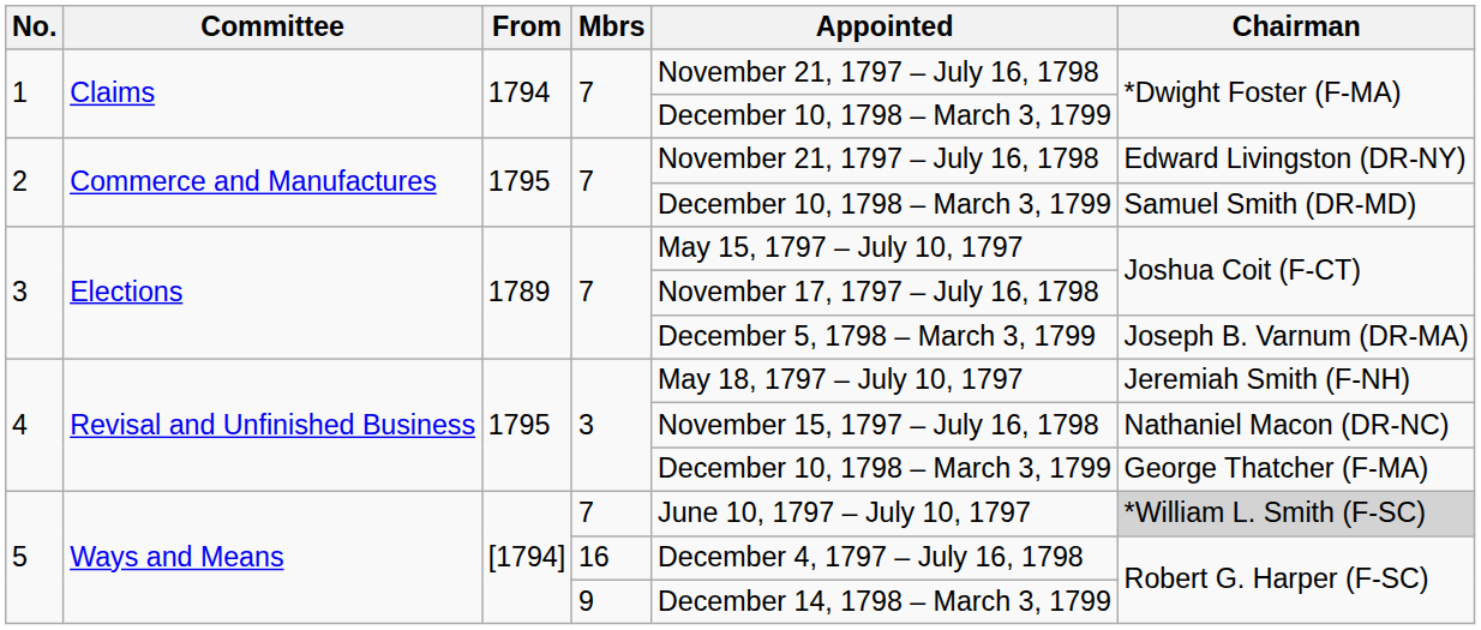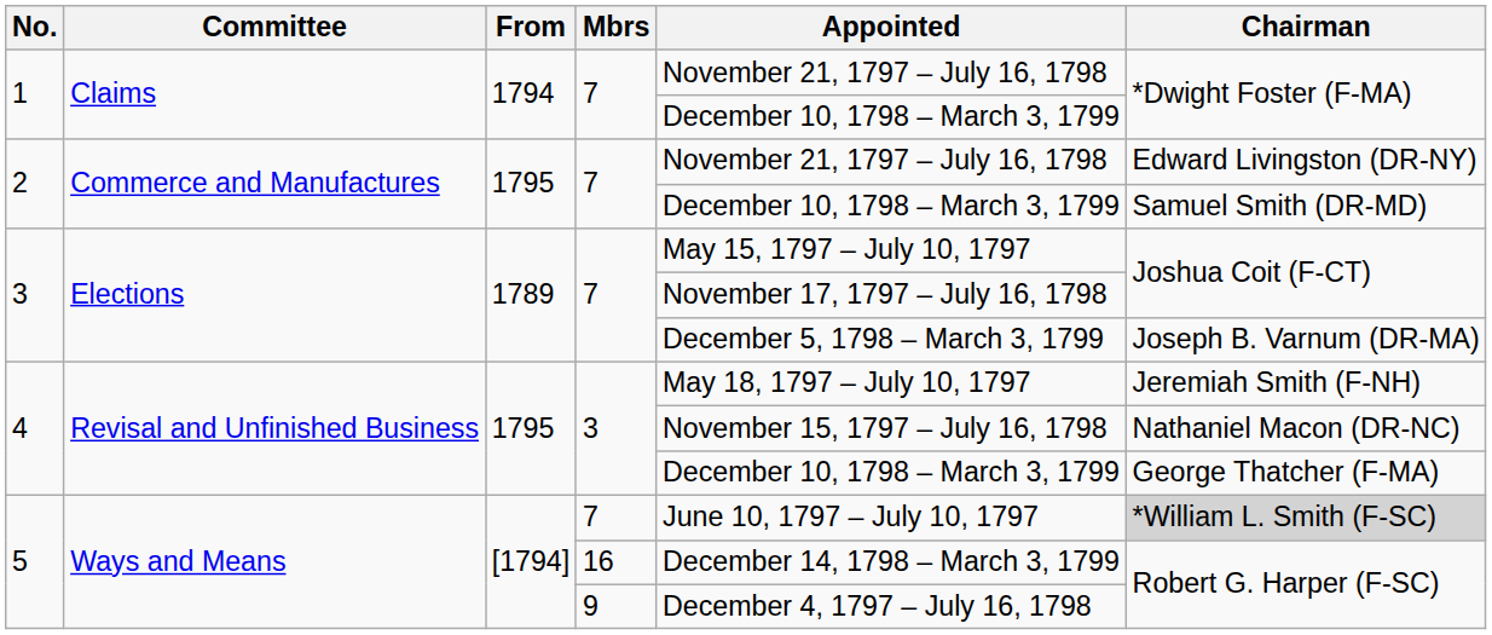 <table class="wikitable">
 <tr valign=bottom>
 <th>No.</th>
 <th>Committee</th>
 <th>From</th>
 <th>Mbrs</th>
 <th>Appointed</th>
 <th>Chairman</th>
 </tr>
 <tr>
 <td rowspan=2>1</td>
 <td rowspan=2><a href='#'>Claims</a></td>
 <td rowspan=2>1794</td>
 <td rowspan=2>7</td>
 <td>November 21, 1797 – July 16, 1798</td>
 <td rowspan=2>*Dwight Foster (F-MA)</td>
 </tr>
 <tr>
 <td>December 10, 1798 – March 3, 1799</td>
 </tr>
 <tr>
 <td rowspan=2>2</td>
 <td rowspan=2><a href='#'>Commerce and Manufactures</a></td>
 <td rowspan=2>1795</td>
 <td rowspan=2>7</td>
 <td>November 21, 1797 – July 16, 1798</td>
 <td>Edward Livingston (DR-NY)</td>
 </tr>
 <tr>
 <td>December 10, 1798 – March 3, 1799</td>
 <td>Samuel Smith (DR-MD)</td>
 </tr>
 <tr>
 <td rowspan=3>3</td>
 <td rowspan=3><a href='#'>Elections</a></td>
 <td rowspan=3>1789</td>
 <td rowspan=3>7</td>
 <td>May 15, 1797 – July 10, 1797</td>
 <td rowspan=2>Joshua Coit (F-CT)</td>
 </tr>
 <tr>
 <td>November 17, 1797 – July 16, 1798</td>
 </tr>
 <tr>
 <td>December 5, 1798 – March 3, 1799</td>
 <td>Joseph B. Varnum (DR-MA)</td>
 </tr>
 <tr>
 <td rowspan=3>4</td>
 <td rowspan=3><a href='#'>Revisal and Unfinished Business</a></td>
 <td rowspan=3>1795</td>
 <td rowspan=3>3</td>
 <td>May 18, 1797 – July 10, 1797</td>
 <td>Jeremiah Smith (F-NH)</td>
 </tr>
 <tr>
 <td>November 15, 1797 – July 16, 1798</td>
 <td>Nathaniel Macon (DR-NC)</td>
 </tr>
 <tr>
 <td>December 10, 1798 – March 3, 1799</td>
 <td>George Thatcher (F-MA)</td>
 </tr>
 <tr>
 <td rowspan=3>5</td>
 <td rowspan=3><a href='#'>Ways and Means</a></td>
 <td rowspan=3>[1794]</td>
 <td>7</td>
 <td>June 10, 1797 – July 10, 1797</td>
 <td style="background: lightgrey;">*William L. Smith (F-SC)</td>
 </tr>
 <tr>
 <td>16</td>
-<td>December 4, 1797 – July 16, 1798</td>
+<td>December 14, 1798 – March 3, 1799</td>
 <td rowspan=2>Robert G. Harper (F-SC)</td>
 </tr>
 <tr>
 <td>9</td>
-<td>December 14, 1798 – March 3, 1799</td>
+<td>December 4, 1797 – July 16, 1798</td>
 </tr>
 </table>
